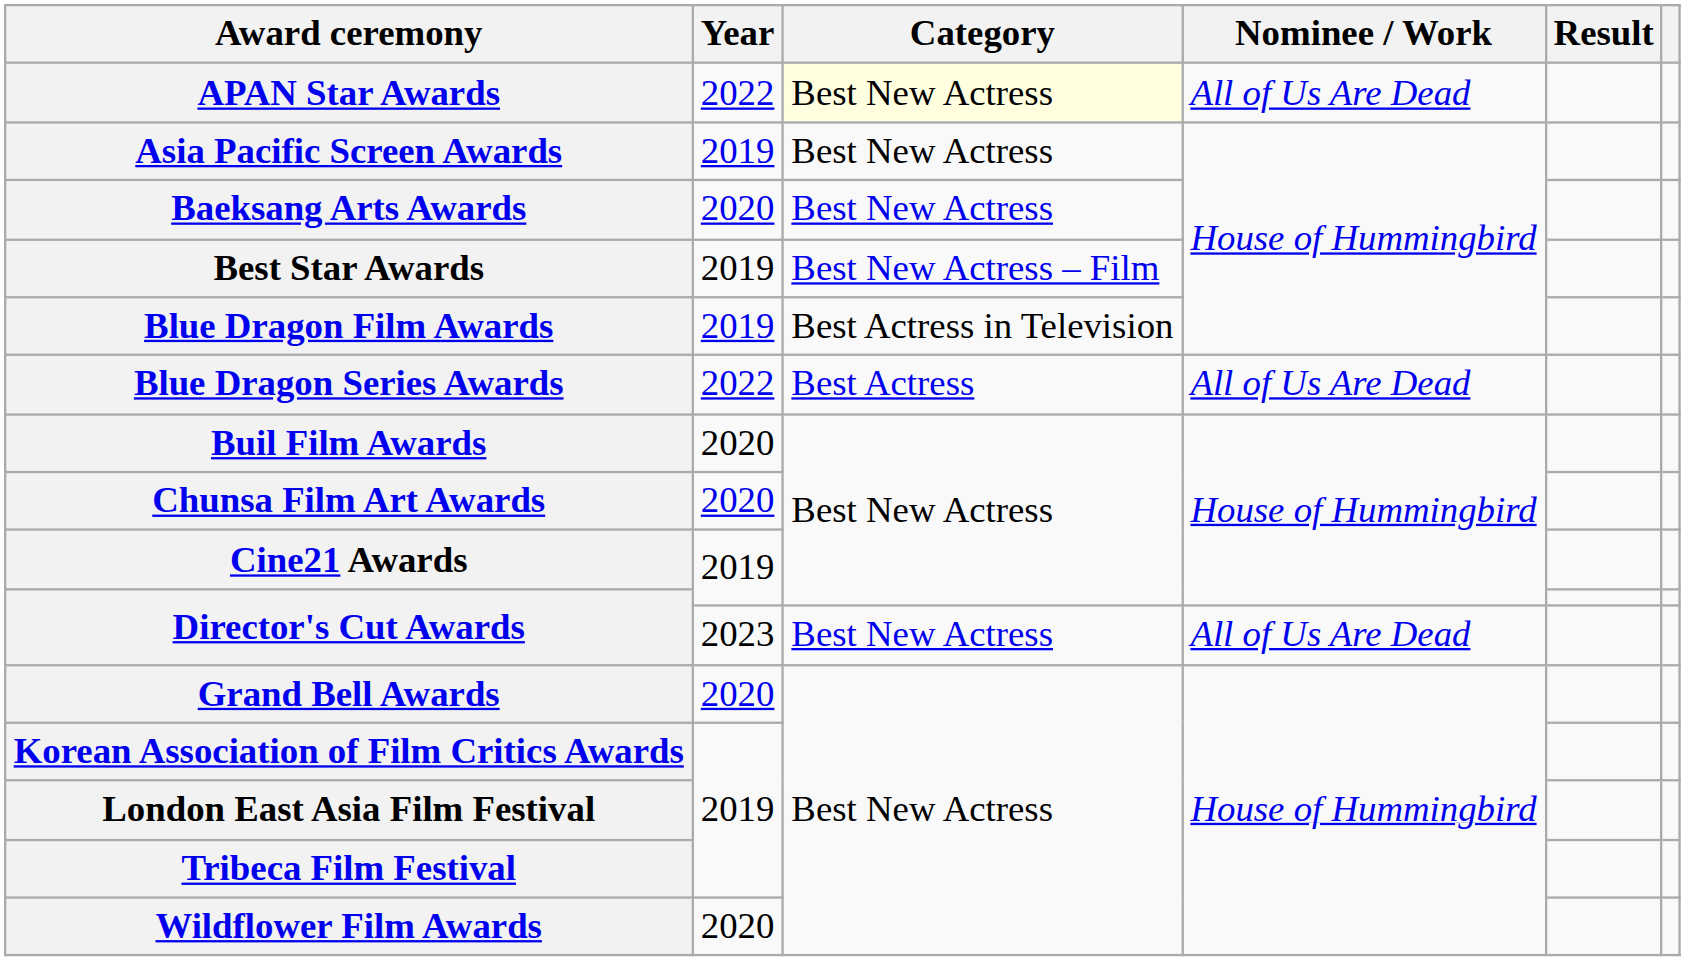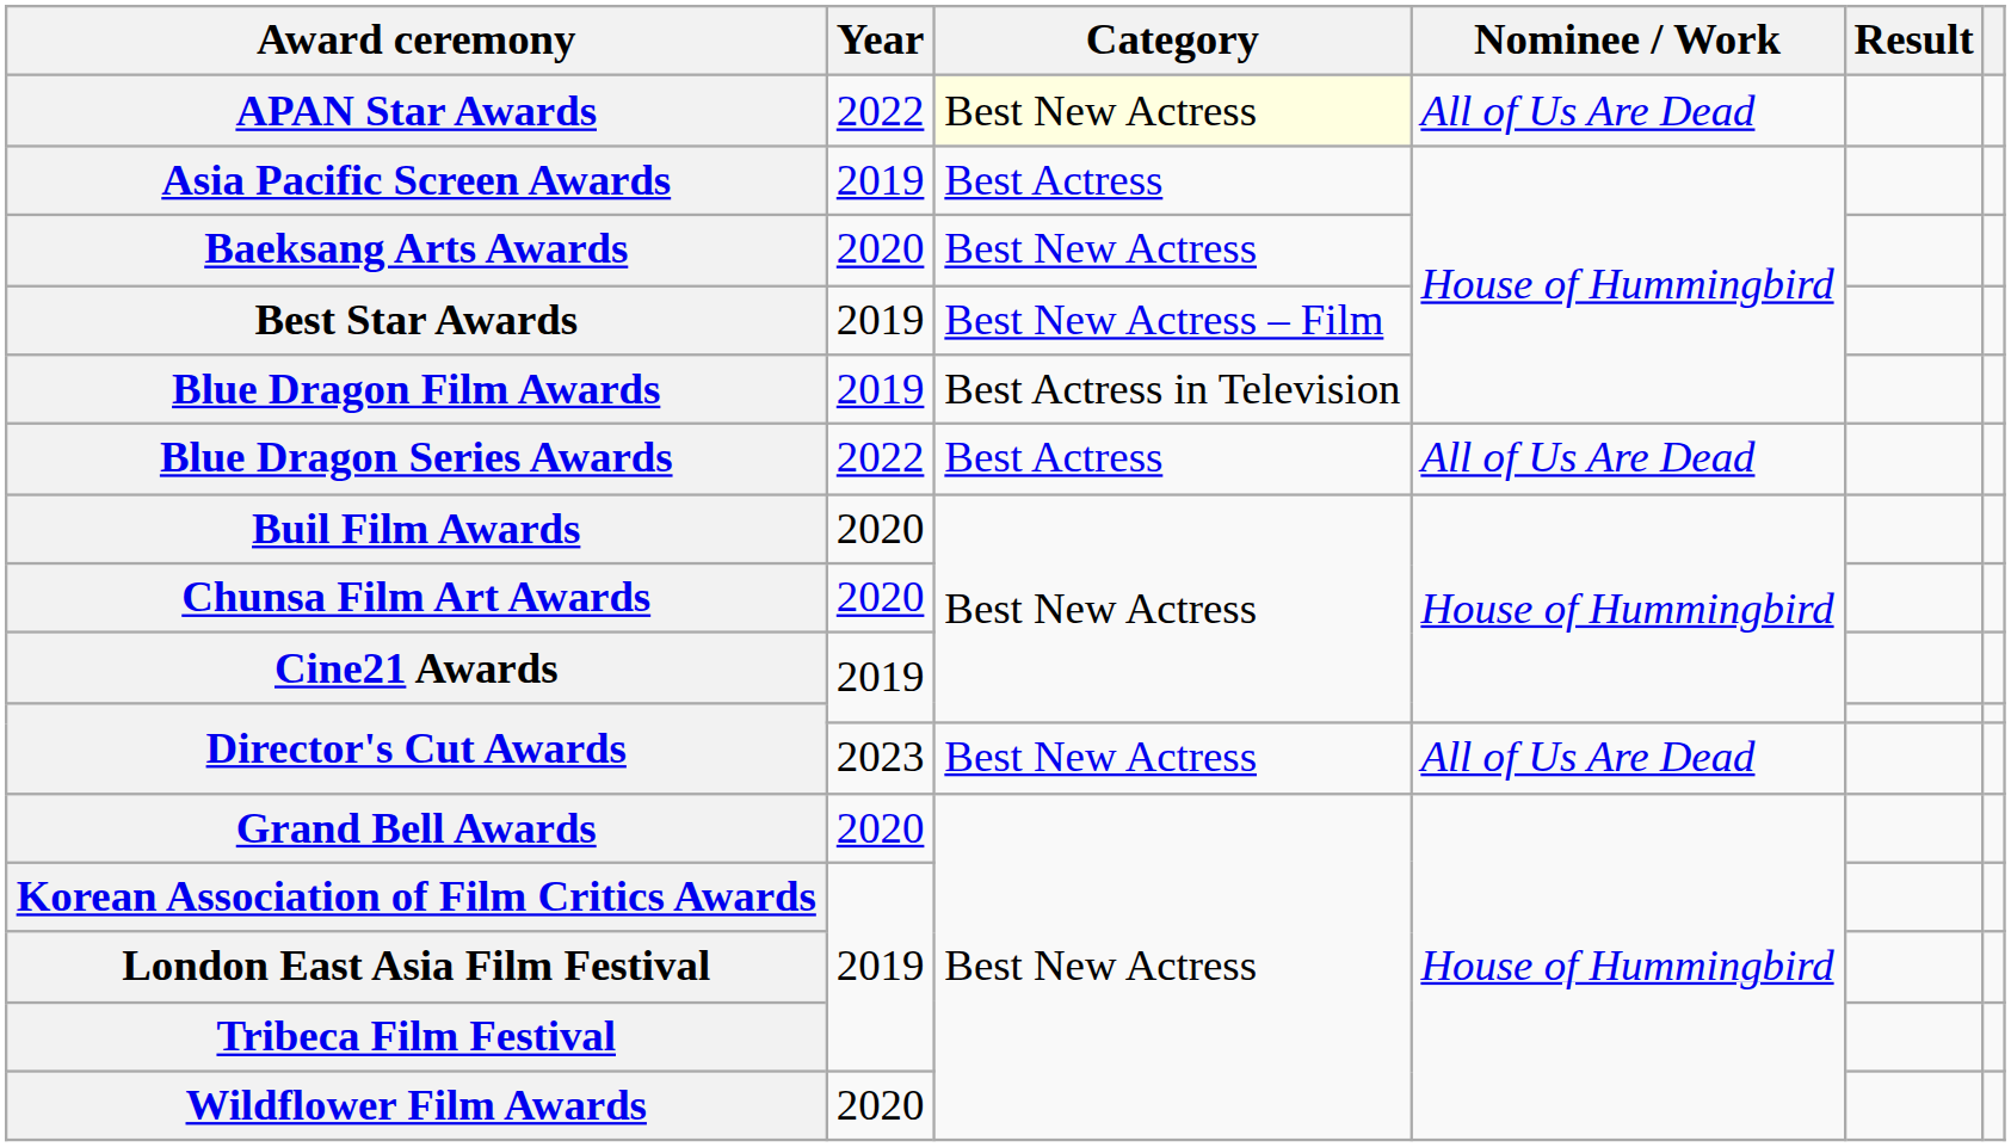 <table class="wikitable plainrowheaders sortable">
 <tr>
 <th scope="col">Award ceremony</th>
 <th scope="col">Year</th>
 <th scope="col">Category</th>
 <th scope="col">Nominee / Work</th>
 <th scope="col">Result</th>
 <th scope="col" class="unsortable"></th>
 </tr>
 <tr>
 <th scope="row"><a href='#'>APAN Star Awards</a></th>
 <td style="text-align:center"><a href='#'>2022</a></td>
 <td style="background: lightyellow;">Best New Actress</td>
 <td><em><a href='#'>All of Us Are Dead</a></em></td>
 <td></td>
 <td style="text-align:center"></td>
 </tr>
 <tr>
 <th scope="row"><a href='#'>Asia Pacific Screen Awards</a></th>
 <td style="text-align:center"><a href='#'>2019</a></td>
-<td>Best New Actress</td>
+<td><a href='#'>Best Actress</a></td>
 <td rowspan="4"><em><a href='#'>House of Hummingbird</a></em></td>
 <td></td>
 <td style="text-align:center"></td>
 </tr>
 <tr>
 <th scope="row"><a href='#'>Baeksang Arts Awards</a></th>
 <td style="text-align:center"><a href='#'>2020</a></td>
 <td><a href='#'>Best New Actress</a></td>
 <td></td>
 <td style="text-align:center"></td>
 </tr>
 <tr>
 <th scope="row">Best Star Awards</th>
 <td style="text-align:center">2019</td>
 <td><a href='#'>Best New Actress – Film</a></td>
 <td></td>
 <td style="text-align:center"></td>
 </tr>
 <tr>
 <th scope="row"><a href='#'>Blue Dragon Film Awards</a></th>
 <td style="text-align:center"><a href='#'>2019</a></td>
 <td>Best Actress in Television</td>
 <td></td>
 <td style="text-align:center"></td>
 </tr>
 <tr>
 <th scope="row"><a href='#'>Blue Dragon Series Awards</a></th>
 <td style="text-align:center"><a href='#'>2022</a></td>
 <td><a href='#'>Best Actress</a></td>
 <td><em><a href='#'>All of Us Are Dead</a></em></td>
 <td></td>
 <td style="text-align:center"></td>
 </tr>
 <tr>
 <th scope="row"><a href='#'>Buil Film Awards</a></th>
 <td style="text-align:center">2020</td>
 <td rowspan="4">Best New Actress</td>
 <td rowspan="4"><em><a href='#'>House of Hummingbird</a></em></td>
 <td></td>
 <td style="text-align:center"></td>
 </tr>
 <tr>
 <th scope="row"><a href='#'>Chunsa Film Art Awards</a></th>
 <td style="text-align:center"><a href='#'>2020</a></td>
 <td></td>
 <td style="text-align:center"></td>
 </tr>
 <tr>
 <th scope="row"><a href='#'>Cine21</a> Awards</th>
 <td rowspan="2" style="text-align:center">2019</td>
 <td></td>
 <td style="text-align:center"></td>
 </tr>
 <tr>
 <th scope="row"  rowspan="2"><a href='#'>Director's Cut Awards</a></th>
 <td></td>
 <td style="text-align:center"></td>
 </tr>
 <tr>
 <td align="center">2023</td>
 <td><a href='#'>Best New Actress</a></td>
 <td><em><a href='#'>All of Us Are Dead</a></em></td>
 <td></td>
 <td rowspan="1" align="center"></td>
 </tr>
 <tr>
 <th scope="row"><a href='#'>Grand Bell Awards</a></th>
 <td style="text-align:center"><a href='#'>2020</a></td>
 <td rowspan="5">Best New Actress</td>
 <td rowspan="5"><em><a href='#'>House of Hummingbird</a></em></td>
 <td></td>
 <td style="text-align:center"></td>
 </tr>
 <tr>
 <th scope="row"><a href='#'>Korean Association of Film Critics Awards</a></th>
 <td rowspan="3" style="text-align:center">2019</td>
 <td></td>
 <td style="text-align:center"></td>
 </tr>
 <tr>
 <th scope="row">London East Asia Film Festival</th>
 <td></td>
 <td style="text-align:center"></td>
 </tr>
 <tr>
 <th scope="row"><a href='#'>Tribeca Film Festival</a></th>
 <td></td>
 <td style="text-align:center"></td>
 </tr>
 <tr>
 <th scope="row"><a href='#'>Wildflower Film Awards</a></th>
 <td style="text-align:center">2020</td>
 <td></td>
 <td style="text-align:center"></td>
 </tr>
 </table>
